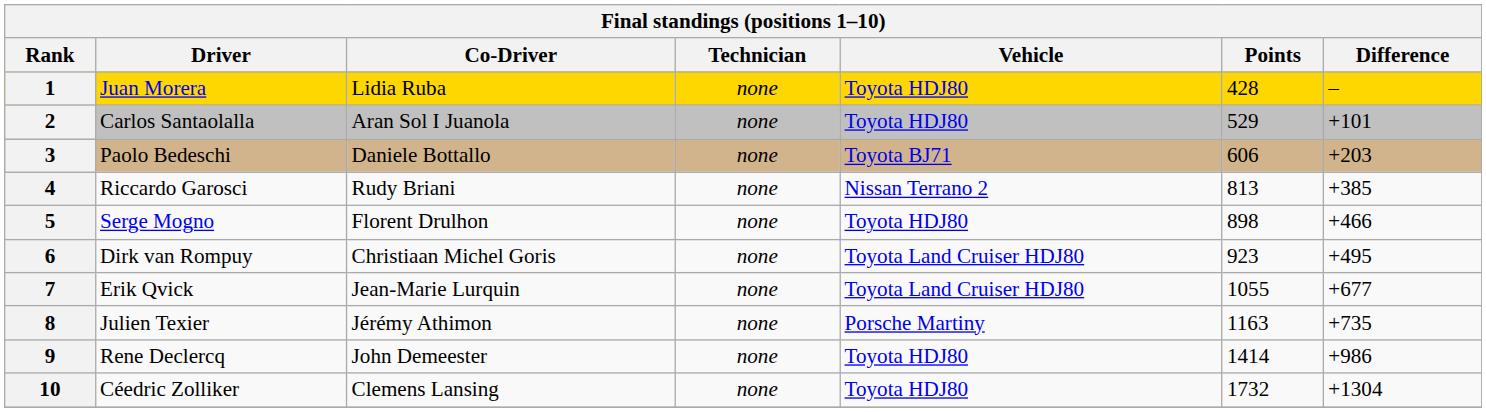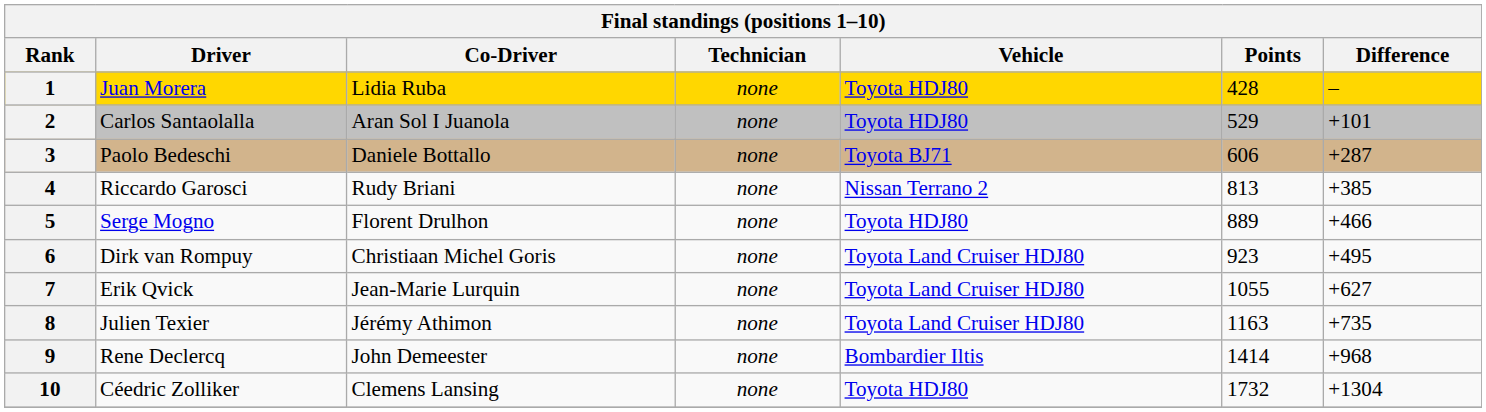 <table class="wikitable" style="width:70em;margin-bottom:0;">
 <tr>
 <th colspan=7>Final standings (positions 1–10)</th>
 </tr>
 <tr>
 <th>Rank</th>
 <th>Driver</th>
 <th>Co-Driver</th>
 <th>Technician</th>
 <th>Vehicle</th>
 <th>Points</th>
 <th>Difference</th>
 </tr>
 <tr style="background:gold;">
 <th>1</th>
 <td> <a href='#'>Juan Morera</a></td>
 <td> Lidia Ruba</td>
 <td align=center><em>none</em></td>
 <td><a href='#'>Toyota HDJ80</a></td>
 <td>428</td>
 <td>–</td>
 </tr>
 <tr style="background:silver;">
 <th>2</th>
 <td> Carlos Santaolalla</td>
 <td> Aran Sol I Juanola</td>
 <td align=center><em>none</em></td>
 <td><a href='#'>Toyota HDJ80</a></td>
 <td>529</td>
 <td>+101</td>
 </tr>
 <tr style="background:tan;">
 <th>3</th>
 <td> Paolo Bedeschi</td>
 <td> Daniele Bottallo</td>
 <td align=center><em>none</em></td>
 <td><a href='#'>Toyota BJ71</a></td>
 <td>606</td>
-<td>+203</td>
+<td>+287</td>
 </tr>
 <tr>
 <th>4</th>
 <td> Riccardo Garosci</td>
 <td> Rudy Briani</td>
 <td align=center><em>none</em></td>
 <td><a href='#'>Nissan Terrano 2</a></td>
 <td>813</td>
 <td>+385</td>
 </tr>
 <tr>
 <th>5</th>
 <td> <a href='#'>Serge Mogno</a></td>
 <td> Florent Drulhon</td>
 <td align=center><em>none</em></td>
 <td><a href='#'>Toyota HDJ80</a></td>
-<td>898</td>
+<td>889</td>
 <td>+466</td>
 </tr>
 <tr>
 <th>6</th>
 <td> Dirk van Rompuy</td>
 <td> Christiaan Michel Goris</td>
 <td align=center><em>none</em></td>
 <td><a href='#'>Toyota Land Cruiser HDJ80</a></td>
 <td>923</td>
 <td>+495</td>
 </tr>
 <tr>
 <th>7</th>
 <td> Erik Qvick</td>
 <td> Jean-Marie Lurquin</td>
 <td align=center><em>none</em></td>
 <td><a href='#'>Toyota Land Cruiser HDJ80</a></td>
 <td>1055</td>
-<td>+677</td>
+<td>+627</td>
 </tr>
 <tr>
 <th>8</th>
 <td> Julien Texier</td>
 <td> Jérémy Athimon</td>
 <td align=center><em>none</em></td>
-<td><a href='#'>Porsche Martiny</a></td>
+<td><a href='#'>Toyota Land Cruiser HDJ80</a></td>
 <td>1163</td>
 <td>+735</td>
 </tr>
 <tr>
 <th>9</th>
 <td> Rene Declercq</td>
 <td> John Demeester</td>
 <td align=center><em>none</em></td>
-<td><a href='#'>Toyota HDJ80</a></td>
+<td><a href='#'>Bombardier Iltis</a></td>
 <td>1414</td>
-<td>+986</td>
+<td>+968</td>
 </tr>
 <tr>
 <th>10</th>
 <td> Céedric Zolliker</td>
 <td> Clemens Lansing</td>
 <td align=center><em>none</em></td>
 <td><a href='#'>Toyota HDJ80</a></td>
 <td>1732</td>
 <td>+1304</td>
 </tr>
 <tr>
 </tr>
 </table>
